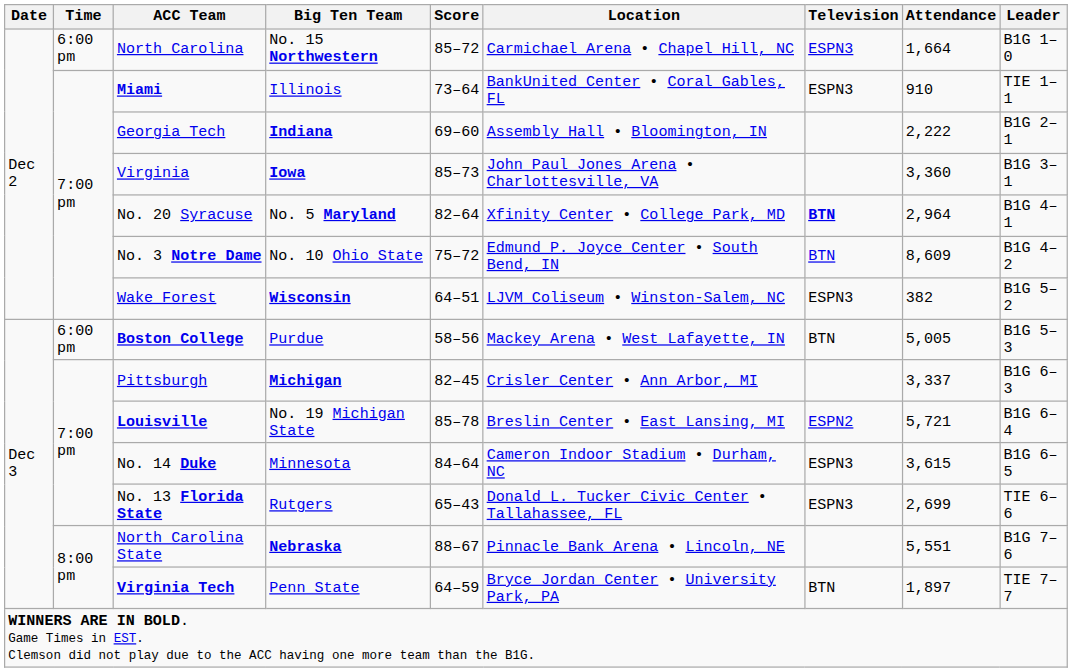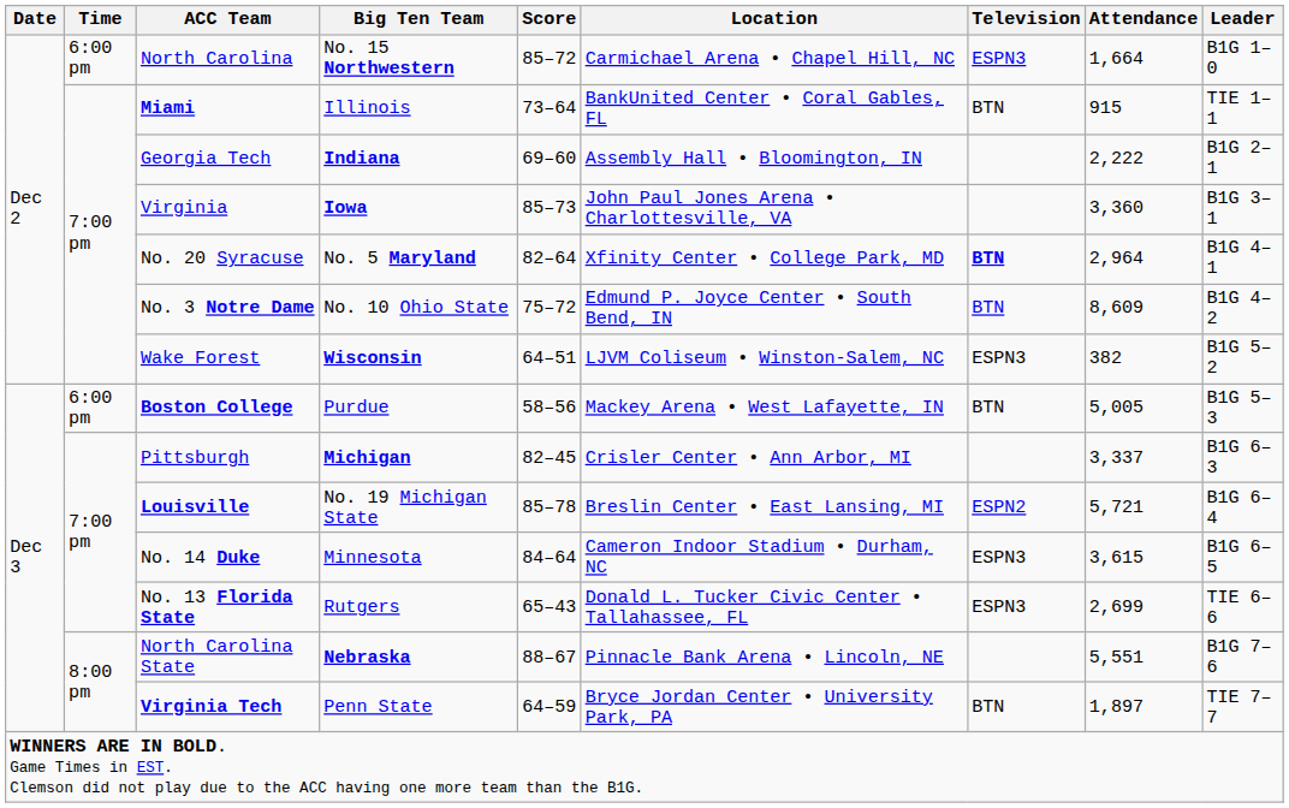 <table class="wikitable" style="font-size: 95%">
 <tr align="center">
 <th>Date</th>
 <th>Time</th>
 <th>ACC Team</th>
 <th>Big Ten Team</th>
 <th>Score</th>
 <th>Location</th>
 <th>Television</th>
 <th>Attendance</th>
 <th>Leader</th>
 </tr>
 <tr>
 <td rowspan=7>Dec 2</td>
 <td>6:00 pm</td>
 <td><a href='#'>North Carolina</a></td>
 <td>No. 15 <a href='#'><strong>Northwestern</strong></a></td>
 <td>85–72</td>
 <td><a href='#'>Carmichael Arena</a> • <a href='#'>Chapel Hill, NC</a></td>
 <td><a href='#'>ESPN3</a></td>
 <td>1,664</td>
 <td>B1G 1–0</td>
 </tr>
 <tr>
 <td rowspan=6>7:00 pm</td>
 <td><a href='#'><strong>Miami</strong></a></td>
 <td><a href='#'>Illinois</a></td>
 <td>73–64</td>
 <td><a href='#'>BankUnited Center</a> • <a href='#'>Coral Gables, FL</a></td>
-<td>ESPN3</td>
-<td>910</td>
+<td>BTN</td>
+<td>915</td>
 <td>TIE 1–1</td>
 </tr>
 <tr>
 <td><a href='#'>Georgia Tech</a></td>
 <td><a href='#'><strong>Indiana</strong></a></td>
 <td>69–60</td>
 <td><a href='#'>Assembly Hall</a> • <a href='#'>Bloomington, IN</a></td>
 <td></td>
 <td>2,222</td>
 <td>B1G 2–1</td>
 </tr>
 <tr>
 <td><a href='#'>Virginia</a></td>
 <td><a href='#'><strong>Iowa</strong></a></td>
 <td>85–73</td>
 <td><a href='#'>John Paul Jones Arena</a> • <a href='#'>Charlottesville, VA</a></td>
 <td></td>
 <td>3,360</td>
 <td>B1G 3–1</td>
 </tr>
 <tr>
 <td>No. 20 <a href='#'>Syracuse</a></td>
 <td>No. 5 <a href='#'><strong>Maryland</strong></a></td>
 <td>82–64</td>
 <td><a href='#'>Xfinity Center</a> • <a href='#'>College Park, MD</a></td>
 <td><strong><a href='#'>BTN</a></strong></td>
 <td>2,964</td>
 <td>B1G 4–1</td>
 </tr>
 <tr>
 <td>No. 3 <a href='#'><strong>Notre Dame</strong></a></td>
 <td>No. 10 <a href='#'>Ohio State</a></td>
 <td>75–72</td>
 <td><a href='#'>Edmund P. Joyce Center</a> • <a href='#'>South Bend, IN</a></td>
 <td><a href='#'>BTN</a></td>
 <td>8,609</td>
 <td>B1G 4–2</td>
 </tr>
 <tr>
 <td><a href='#'>Wake Forest</a></td>
 <td><a href='#'><strong>Wisconsin</strong></a></td>
 <td>64–51</td>
 <td><a href='#'>LJVM Coliseum</a> • <a href='#'>Winston-Salem, NC</a></td>
 <td>ESPN3</td>
 <td>382</td>
 <td>B1G 5–2</td>
 </tr>
 <tr>
 <td rowspan=7>Dec 3</td>
 <td>6:00 pm</td>
 <td><a href='#'><strong>Boston College</strong></a></td>
 <td><a href='#'>Purdue</a></td>
 <td>58–56</td>
 <td><a href='#'>Mackey Arena</a> • <a href='#'>West Lafayette, IN</a></td>
 <td>BTN</td>
 <td>5,005</td>
 <td>B1G 5–3</td>
 </tr>
 <tr>
 <td rowspan=4>7:00 pm</td>
 <td><a href='#'>Pittsburgh</a></td>
 <td><a href='#'><strong>Michigan</strong></a></td>
 <td>82–45</td>
 <td><a href='#'>Crisler Center</a> • <a href='#'>Ann Arbor, MI</a></td>
 <td></td>
 <td>3,337</td>
 <td>B1G 6–3</td>
 </tr>
 <tr>
 <td><a href='#'><strong>Louisville</strong></a></td>
 <td>No. 19 <a href='#'>Michigan State</a></td>
 <td>85–78</td>
 <td><a href='#'>Breslin Center</a> • <a href='#'>East Lansing, MI</a></td>
 <td><a href='#'>ESPN2</a></td>
 <td>5,721</td>
 <td>B1G 6–4</td>
 </tr>
 <tr>
 <td>No. 14 <a href='#'><strong>Duke</strong></a></td>
 <td><a href='#'>Minnesota</a></td>
 <td>84–64</td>
 <td><a href='#'>Cameron Indoor Stadium</a> • <a href='#'>Durham, NC</a></td>
 <td>ESPN3</td>
 <td>3,615</td>
 <td>B1G 6–5</td>
 </tr>
 <tr>
 <td>No. 13 <a href='#'><strong>Florida State</strong></a></td>
 <td><a href='#'>Rutgers</a></td>
 <td>65–43</td>
 <td><a href='#'>Donald L. Tucker Civic Center</a> • <a href='#'>Tallahassee, FL</a></td>
 <td>ESPN3</td>
 <td>2,699</td>
 <td>TIE 6–6</td>
 </tr>
 <tr>
 <td rowspan=2>8:00 pm</td>
 <td><a href='#'>North Carolina State</a></td>
 <td><a href='#'><strong>Nebraska</strong></a></td>
 <td>88–67</td>
 <td><a href='#'>Pinnacle Bank Arena</a> • <a href='#'>Lincoln, NE</a></td>
 <td></td>
 <td>5,551</td>
 <td>B1G 7–6</td>
 </tr>
 <tr>
 <td><a href='#'><strong>Virginia Tech</strong></a></td>
 <td><a href='#'>Penn State</a></td>
 <td>64–59</td>
 <td><a href='#'>Bryce Jordan Center</a> • <a href='#'>University Park, PA</a></td>
 <td>BTN</td>
 <td>1,897</td>
 <td>TIE 7–7</td>
 </tr>
 <tr>
 <td colspan=9><strong>WINNERS ARE IN BOLD</strong>.<br><small>Game Times in <a href='#'>EST</a>.<br>Clemson did not play due to the ACC having one more team than the B1G.</small></td>
 </tr>
 </table>
